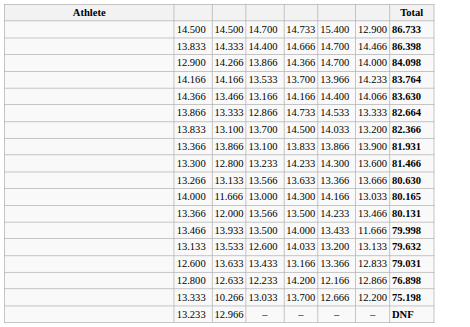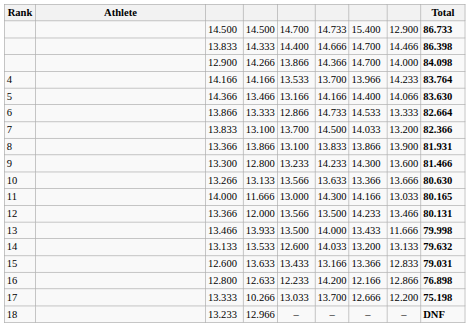 <table class="wikitable">
 <tr>
+<th width="40">Rank</th>
 <th width="250">Athlete</th>
 <th width="50"></th>
 <th></th>
 <th width="50"></th>
 <th></th>
 <th width="50"></th>
 <th></th>
 <th width="60">Total</th>
 </tr>
 <tr>
+<td></td>
 <td align="left"></td>
 <td>14.500</td>
 <td>14.500</td>
 <td>14.700</td>
 <td>14.733</td>
 <td>15.400</td>
 <td>12.900</td>
 <td><strong>86.733</strong></td>
 </tr>
 <tr>
+<td></td>
 <td align="left"></td>
 <td>13.833</td>
 <td>14.333</td>
 <td>14.400</td>
 <td>14.666</td>
 <td>14.700</td>
 <td>14.466</td>
 <td><strong>86.398</strong></td>
 </tr>
 <tr>
+<td></td>
 <td align="left"></td>
 <td>12.900</td>
 <td>14.266</td>
 <td>13.866</td>
 <td>14.366</td>
 <td>14.700</td>
 <td>14.000</td>
 <td><strong>84.098</strong></td>
 </tr>
 <tr>
+<td>4</td>
 <td align="left"></td>
 <td>14.166</td>
 <td>14.166</td>
 <td>13.533</td>
 <td>13.700</td>
 <td>13.966</td>
 <td>14.233</td>
 <td><strong>83.764</strong></td>
 </tr>
 <tr>
+<td>5</td>
 <td></td>
 <td>14.366</td>
 <td>13.466</td>
 <td>13.166</td>
 <td>14.166</td>
 <td>14.400</td>
 <td>14.066</td>
 <td><strong>83.630</strong></td>
 </tr>
 <tr>
+<td>6</td>
 <td></td>
 <td>13.866</td>
 <td>13.333</td>
 <td>12.866</td>
 <td>14.733</td>
 <td>14.533</td>
 <td>13.333</td>
 <td><strong>82.664</strong></td>
 </tr>
 <tr>
+<td>7</td>
 <td></td>
 <td>13.833</td>
 <td>13.100</td>
 <td>13.700</td>
 <td>14.500</td>
 <td>14.033</td>
 <td>13.200</td>
 <td><strong>82.366</strong></td>
 </tr>
 <tr>
+<td>8</td>
 <td></td>
 <td>13.366</td>
 <td>13.866</td>
 <td>13.100</td>
 <td>13.833</td>
 <td>13.866</td>
 <td>13.900</td>
 <td><strong>81.931</strong></td>
 </tr>
 <tr>
+<td>9</td>
 <td></td>
 <td>13.300</td>
 <td>12.800</td>
 <td>13.233</td>
 <td>14.233</td>
 <td>14.300</td>
 <td>13.600</td>
 <td><strong>81.466</strong></td>
 </tr>
 <tr>
+<td>10</td>
 <td></td>
 <td>13.266</td>
 <td>13.133</td>
 <td>13.566</td>
 <td>13.633</td>
 <td>13.366</td>
 <td>13.666</td>
 <td><strong>80.630</strong></td>
 </tr>
 <tr>
+<td>11</td>
 <td></td>
 <td>14.000</td>
 <td>11.666</td>
 <td>13.000</td>
 <td>14.300</td>
 <td>14.166</td>
 <td>13.033</td>
 <td><strong>80.165</strong></td>
 </tr>
 <tr>
+<td>12</td>
 <td></td>
 <td>13.366</td>
 <td>12.000</td>
 <td>13.566</td>
 <td>13.500</td>
 <td>14.233</td>
 <td>13.466</td>
 <td><strong>80.131</strong></td>
 </tr>
 <tr>
+<td>13</td>
 <td></td>
 <td>13.466</td>
 <td>13.933</td>
 <td>13.500</td>
 <td>14.000</td>
 <td>13.433</td>
 <td>11.666</td>
 <td><strong>79.998</strong></td>
 </tr>
 <tr>
+<td>14</td>
 <td></td>
 <td>13.133</td>
 <td>13.533</td>
 <td>12.600</td>
 <td>14.033</td>
 <td>13.200</td>
 <td>13.133</td>
 <td><strong>79.632</strong></td>
 </tr>
 <tr>
+<td>15</td>
 <td></td>
 <td>12.600</td>
 <td>13.633</td>
 <td>13.433</td>
 <td>13.166</td>
 <td>13.366</td>
 <td>12.833</td>
 <td><strong>79.031</strong></td>
 </tr>
 <tr>
+<td>16</td>
 <td></td>
 <td>12.800</td>
 <td>12.633</td>
 <td>12.233</td>
 <td>14.200</td>
 <td>12.166</td>
 <td>12.866</td>
 <td><strong>76.898</strong></td>
 </tr>
 <tr>
+<td>17</td>
 <td></td>
 <td>13.333</td>
 <td>10.266</td>
 <td>13.033</td>
 <td>13.700</td>
 <td>12.666</td>
 <td>12.200</td>
 <td><strong>75.198</strong></td>
 </tr>
 <tr>
+<td>18</td>
 <td></td>
 <td>13.233</td>
 <td>12.966</td>
 <td align=center>–</td>
 <td align=center>–</td>
 <td align=center>–</td>
 <td align=center>–</td>
 <td><strong>DNF</strong></td>
 </tr>
 </table>
